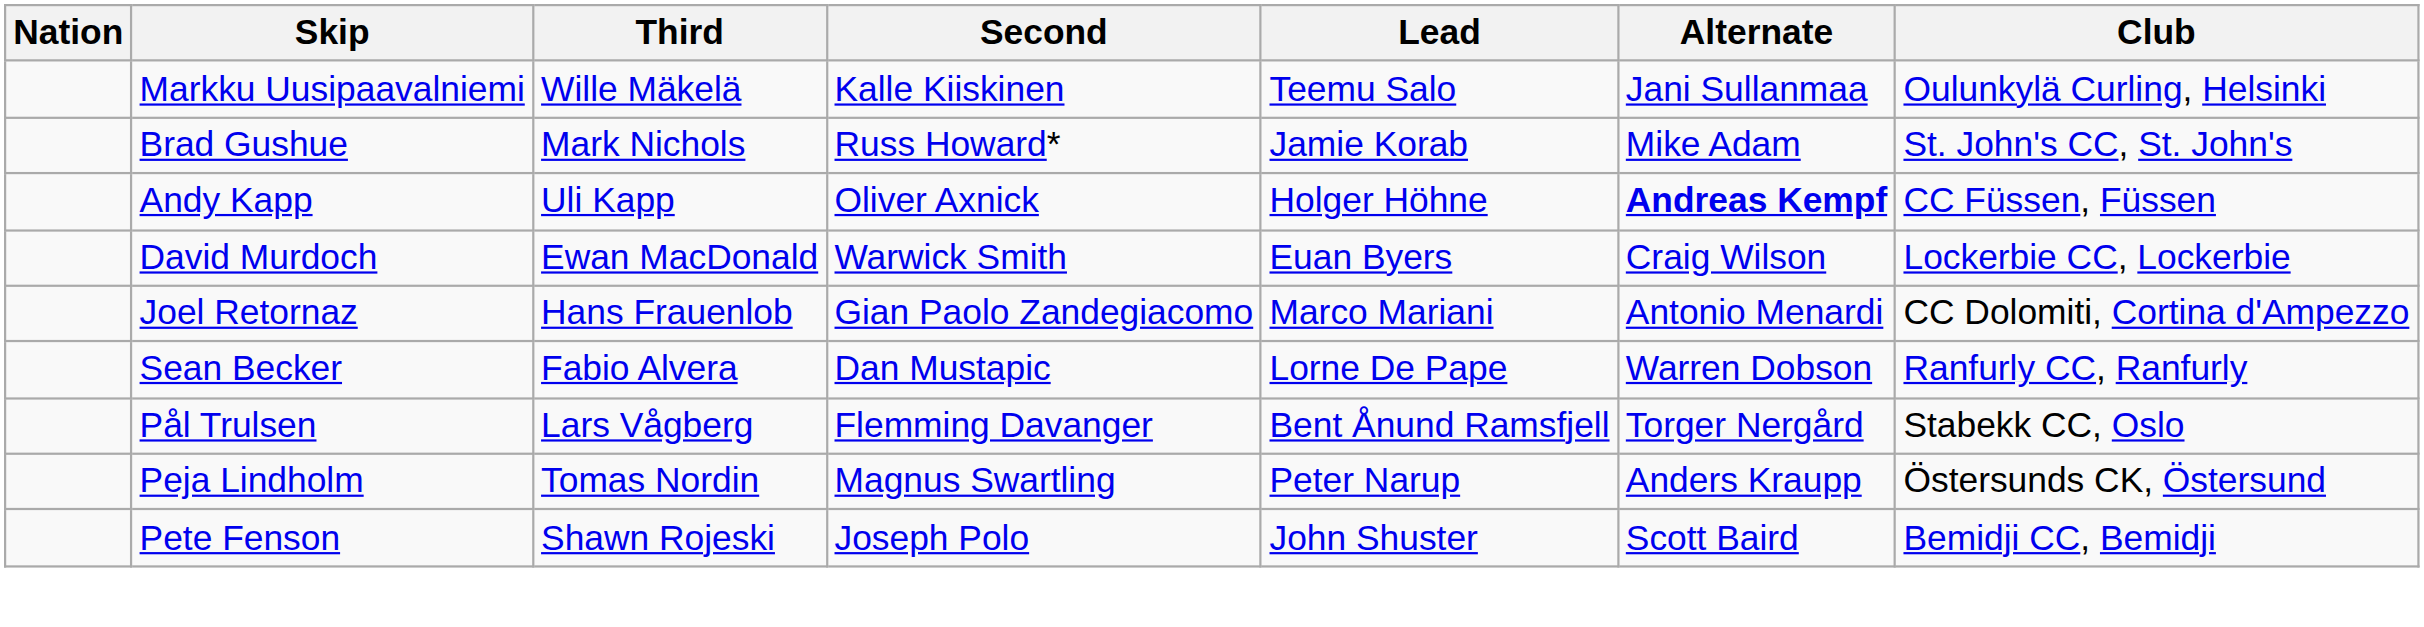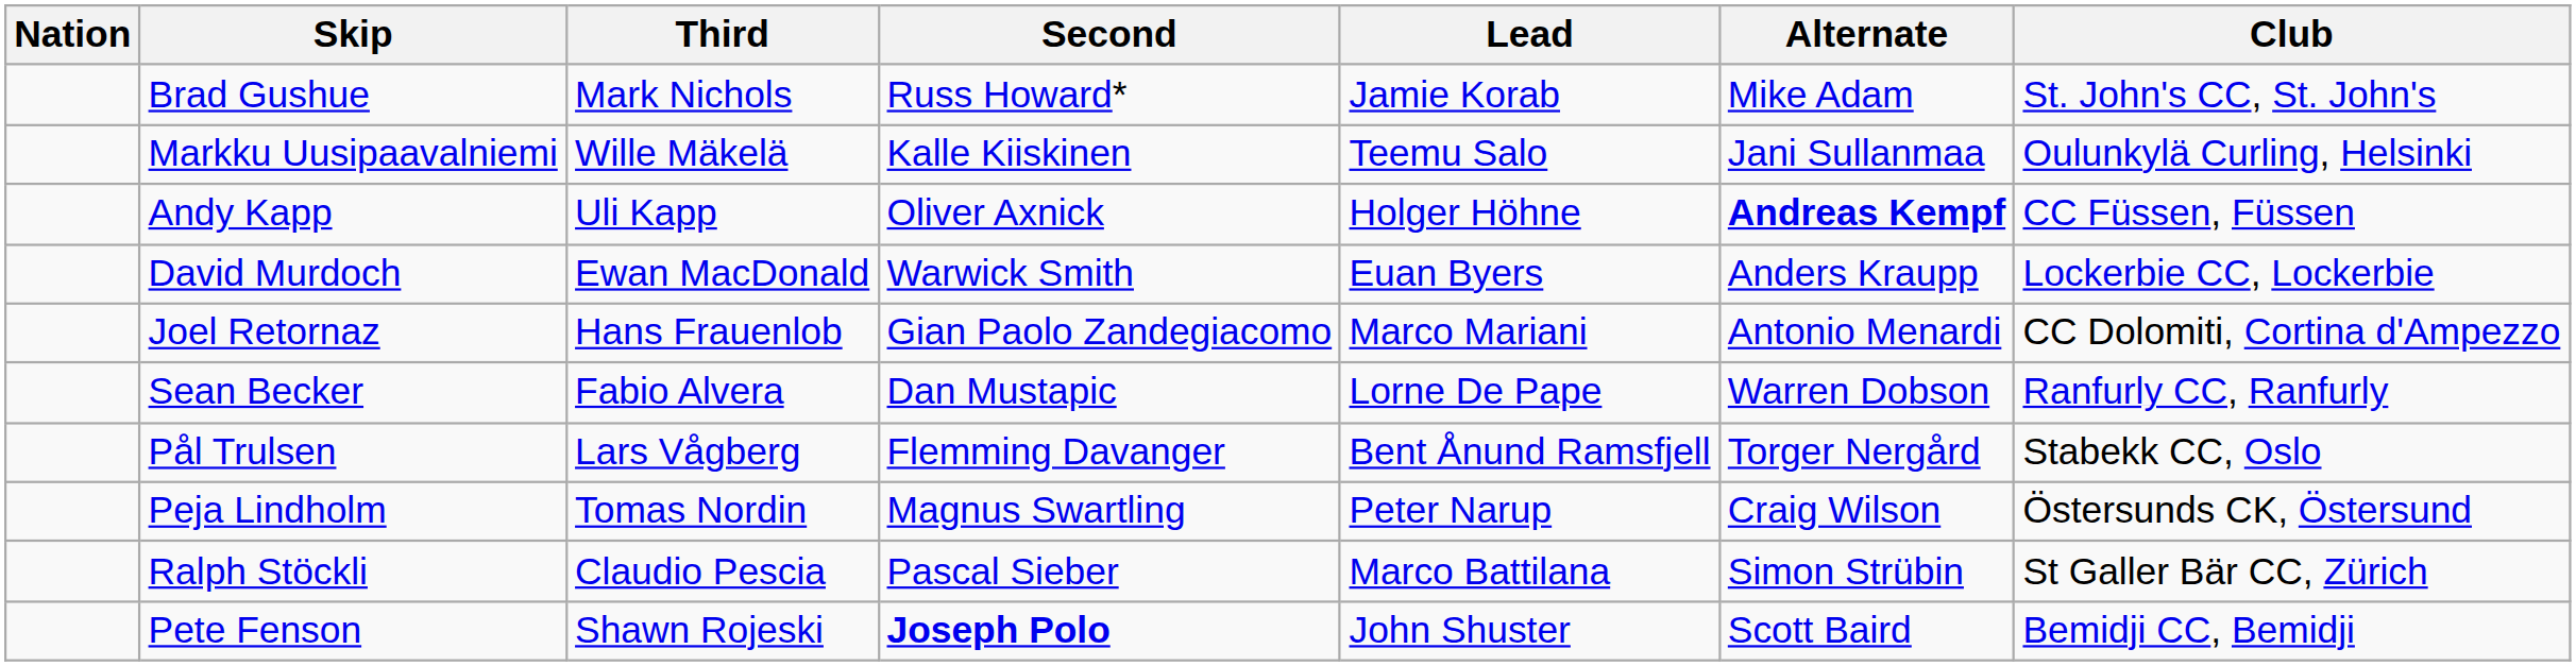 <table class="wikitable">
 <tr>
 <th>Nation</th>
 <th>Skip</th>
 <th>Third</th>
 <th>Second</th>
 <th>Lead</th>
 <th>Alternate</th>
 <th>Club</th>
 </tr>
 <tr>
 <td></td>
+<td><a href='#'>Brad Gushue</a></td>
+<td><a href='#'>Mark Nichols</a></td>
+<td><a href='#'>Russ Howard</a>*</td>
+<td><a href='#'>Jamie Korab</a></td>
+<td><a href='#'>Mike Adam</a></td>
+<td><a href='#'>St. John's CC</a>, <a href='#'>St. John's</a></td>
+</tr>
+<tr>
+<td></td>
 <td><a href='#'>Markku Uusipaavalniemi</a></td>
 <td><a href='#'>Wille Mäkelä</a></td>
 <td><a href='#'>Kalle Kiiskinen</a></td>
 <td><a href='#'>Teemu Salo</a></td>
 <td><a href='#'>Jani Sullanmaa</a></td>
 <td><a href='#'>Oulunkylä Curling</a>, <a href='#'>Helsinki</a></td>
-</tr>
-<tr>
-<td></td>
-<td><a href='#'>Brad Gushue</a></td>
-<td><a href='#'>Mark Nichols</a></td>
-<td><a href='#'>Russ Howard</a>*</td>
-<td><a href='#'>Jamie Korab</a></td>
-<td><a href='#'>Mike Adam</a></td>
-<td><a href='#'>St. John's CC</a>, <a href='#'>St. John's</a></td>
 </tr>
 <tr>
 <td></td>
 <td><a href='#'>Andy Kapp</a></td>
 <td><a href='#'>Uli Kapp</a></td>
 <td><a href='#'>Oliver Axnick</a></td>
 <td><a href='#'>Holger Höhne</a></td>
 <td><strong><a href='#'>Andreas Kempf</a></strong></td>
 <td><a href='#'>CC Füssen</a>, <a href='#'>Füssen</a></td>
 </tr>
 <tr>
 <td></td>
 <td><a href='#'>David Murdoch</a></td>
 <td><a href='#'>Ewan MacDonald</a></td>
 <td><a href='#'>Warwick Smith</a></td>
 <td><a href='#'>Euan Byers</a></td>
-<td><a href='#'>Craig Wilson</a></td>
+<td><a href='#'>Anders Kraupp</a></td>
 <td><a href='#'>Lockerbie CC</a>, <a href='#'>Lockerbie</a></td>
 </tr>
 <tr>
 <td></td>
 <td><a href='#'>Joel Retornaz</a></td>
 <td><a href='#'>Hans Frauenlob</a></td>
 <td><a href='#'>Gian Paolo Zandegiacomo</a></td>
 <td><a href='#'>Marco Mariani</a></td>
 <td><a href='#'>Antonio Menardi</a></td>
 <td>CC Dolomiti, <a href='#'>Cortina d'Ampezzo</a></td>
 </tr>
 <tr>
 <td></td>
 <td><a href='#'>Sean Becker</a></td>
 <td><a href='#'>Fabio Alvera</a></td>
 <td><a href='#'>Dan Mustapic</a></td>
 <td><a href='#'>Lorne De Pape</a></td>
 <td><a href='#'>Warren Dobson</a></td>
 <td><a href='#'>Ranfurly CC</a>, <a href='#'>Ranfurly</a></td>
 </tr>
 <tr>
 <td></td>
 <td><a href='#'>Pål Trulsen</a></td>
 <td><a href='#'>Lars Vågberg</a></td>
 <td><a href='#'>Flemming Davanger</a></td>
 <td><a href='#'>Bent Ånund Ramsfjell</a></td>
 <td><a href='#'>Torger Nergård</a></td>
 <td>Stabekk CC, <a href='#'>Oslo</a></td>
 </tr>
 <tr>
 <td></td>
 <td><a href='#'>Peja Lindholm</a></td>
 <td><a href='#'>Tomas Nordin</a></td>
 <td><a href='#'>Magnus Swartling</a></td>
 <td><a href='#'>Peter Narup</a></td>
-<td><a href='#'>Anders Kraupp</a></td>
+<td><a href='#'>Craig Wilson</a></td>
 <td>Östersunds CK, <a href='#'>Östersund</a></td>
+</tr>
+<tr>
+<td></td>
+<td><a href='#'>Ralph Stöckli</a></td>
+<td><a href='#'>Claudio Pescia</a></td>
+<td><a href='#'>Pascal Sieber</a></td>
+<td><a href='#'>Marco Battilana</a></td>
+<td><a href='#'>Simon Strübin</a></td>
+<td>St Galler Bär CC, <a href='#'>Zürich</a></td>
 </tr>
 <tr>
 <td></td>
 <td><a href='#'>Pete Fenson</a></td>
 <td><a href='#'>Shawn Rojeski</a></td>
-<td><a href='#'>Joseph Polo</a></td>
+<td><strong><a href='#'>Joseph Polo</a></strong></td>
 <td><a href='#'>John Shuster</a></td>
 <td><a href='#'>Scott Baird</a></td>
 <td><a href='#'>Bemidji CC</a>, <a href='#'>Bemidji</a></td>
 </tr>
 </table>
